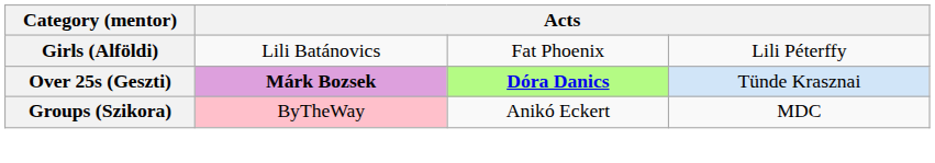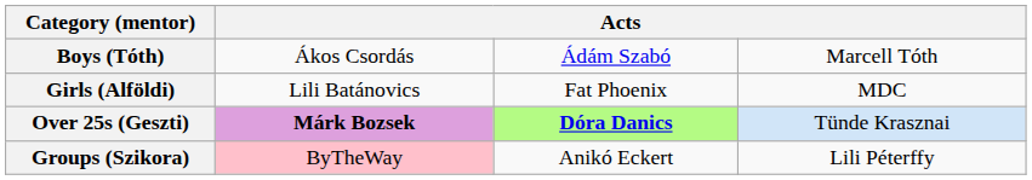 <table class="wikitable" style="text-align:center">
 <tr>
 <th spope="col" style="width:150px;">Category (mentor)</th>
 <th scope="col" colspan="3" style="width:600px;">Acts</th>
 </tr>
 <tr>
+<th scope="col">Boys (Tóth)</th>
+<td>Ákos Csordás</td>
+<td><a href='#'>Ádám Szabó</a></td>
+<td>Marcell Tóth</td>
+</tr>
+<tr>
 <th scope="col">Girls (Alföldi)</th>
 <td>Lili Batánovics</td>
 <td>Fat Phoenix</td>
-<td>Lili Péterffy</td>
+<td>MDC</td>
 </tr>
 <tr>
 <th scope="col">Over 25s (Geszti)</th>
 <td bgcolor="#DDA0DD"><strong>Márk Bozsek</strong></td>
 <td bgcolor="#B4FB84"><strong><a href='#'>Dóra Danics</a></strong></td>
 <td bgcolor="#d1e5f8">Tünde Krasznai</td>
 </tr>
 <tr>
 <th scope="col">Groups (Szikora)</th>
 <td bgcolor="pink">ByTheWay</td>
 <td>Anikó Eckert</td>
-<td>MDC</td>
+<td>Lili Péterffy</td>
 </tr>
 </table>
